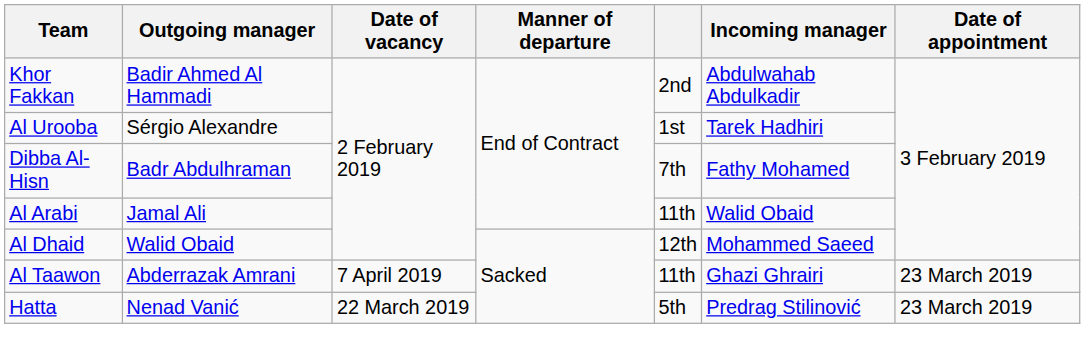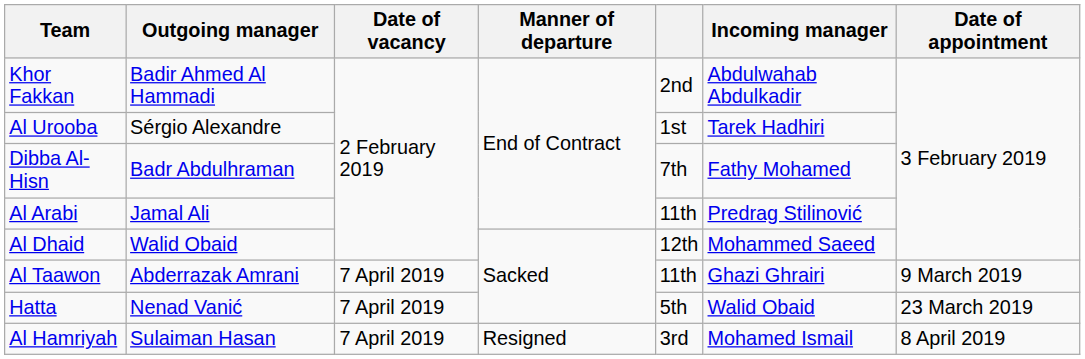 <table class="wikitable">
 <tr>
 <th>Team</th>
 <th>Outgoing manager</th>
 <th>Date of vacancy</th>
 <th>Manner of departure</th>
 <th></th>
 <th>Incoming manager</th>
 <th>Date of appointment</th>
 </tr>
 <tr>
 <td><a href='#'>Khor Fakkan</a></td>
 <td> <a href='#'>Badir Ahmed Al Hammadi</a></td>
 <td rowspan=5>2 February 2019</td>
 <td rowspan=4>End of Contract</td>
 <td>2nd</td>
 <td> <a href='#'>Abdulwahab Abdulkadir</a></td>
 <td rowspan=5>3 February 2019</td>
 </tr>
 <tr>
 <td><a href='#'>Al Urooba</a></td>
 <td> Sérgio Alexandre</td>
 <td>1st</td>
 <td> <a href='#'>Tarek Hadhiri</a></td>
 </tr>
 <tr>
 <td><a href='#'>Dibba Al-Hisn</a></td>
 <td> <a href='#'>Badr Abdulhraman</a></td>
 <td>7th</td>
 <td> <a href='#'>Fathy Mohamed</a></td>
 </tr>
 <tr>
 <td><a href='#'>Al Arabi</a></td>
 <td> <a href='#'>Jamal Ali</a></td>
 <td>11th</td>
-<td> <a href='#'>Walid Obaid</a></td>
+<td> <a href='#'>Predrag Stilinović</a></td>
 </tr>
 <tr>
 <td><a href='#'>Al Dhaid</a></td>
 <td> <a href='#'>Walid Obaid</a></td>
 <td rowspan=3>Sacked</td>
 <td>12th</td>
 <td> <a href='#'>Mohammed Saeed</a></td>
 </tr>
 <tr>
 <td><a href='#'>Al Taawon</a></td>
 <td> <a href='#'>Abderrazak Amrani</a></td>
 <td>7 April 2019</td>
 <td>11th</td>
 <td> <a href='#'>Ghazi Ghrairi</a></td>
-<td>23  March 2019</td>
+<td>9  March 2019</td>
 </tr>
 <tr>
 <td><a href='#'>Hatta</a></td>
 <td> <a href='#'>Nenad Vanić</a></td>
-<td>22 March 2019</td>
+<td>7 April 2019</td>
 <td>5th</td>
-<td> <a href='#'>Predrag Stilinović</a></td>
+<td> <a href='#'>Walid Obaid</a></td>
 <td>23  March 2019</td>
 </tr>
+<tr>
+<td><a href='#'>Al Hamriyah</a></td>
+<td> <a href='#'>Sulaiman Hasan</a></td>
+<td>7 April 2019</td>
+<td>Resigned</td>
+<td>3rd</td>
+<td> <a href='#'>Mohamed Ismail</a></td>
+<td>8 April 2019</td>
+</tr>
 </table>
